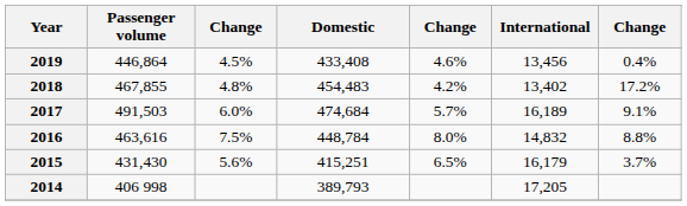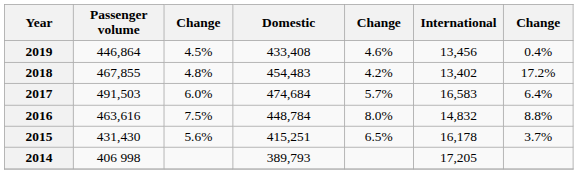 <table class="wikitable sortable">
 <tr>
 <th style="width:75px">Year</th>
 <th style="width:100px">Passenger volume</th>
 <th style="width:75px">Change</th>
 <th style="width:125px">Domestic</th>
 <th style="width:75px">Change</th>
 <th style="width:100px">International</th>
 <th style="width:75px">Change</th>
 </tr>
 <tr style="text-align:center;">
 <th>2019</th>
 <td>446,864</td>
 <td>4.5%</td>
 <td>433,408</td>
 <td>4.6%</td>
 <td>13,456</td>
 <td>0.4%</td>
 </tr>
 <tr style="text-align:center;">
 <th>2018</th>
 <td>467,855</td>
 <td>4.8%</td>
 <td>454,483</td>
 <td>4.2%</td>
 <td>13,402</td>
 <td>17.2%</td>
 </tr>
 <tr style="text-align:center;">
 <th>2017</th>
 <td>491,503</td>
 <td>6.0%</td>
 <td>474,684</td>
 <td>5.7%</td>
-<td>16,189</td>
-<td>9.1%</td>
+<td>16,583</td>
+<td>6.4%</td>
 </tr>
 <tr style="text-align:center;">
 <th>2016</th>
 <td>463,616</td>
 <td>7.5%</td>
 <td>448,784</td>
 <td>8.0%</td>
 <td>14,832</td>
 <td>8.8%</td>
 </tr>
 <tr style="text-align:center;">
 <th>2015</th>
 <td>431,430</td>
 <td>5.6%</td>
 <td>415,251</td>
 <td>6.5%</td>
-<td>16,179</td>
+<td>16,178</td>
 <td>3.7%</td>
 </tr>
 <tr style="text-align:center;">
 <th>2014</th>
 <td>406 998</td>
 <td></td>
 <td>389,793</td>
 <td></td>
 <td>17,205</td>
 <td></td>
 </tr>
 <tr style="text-align:center;">
 </tr>
 </table>
